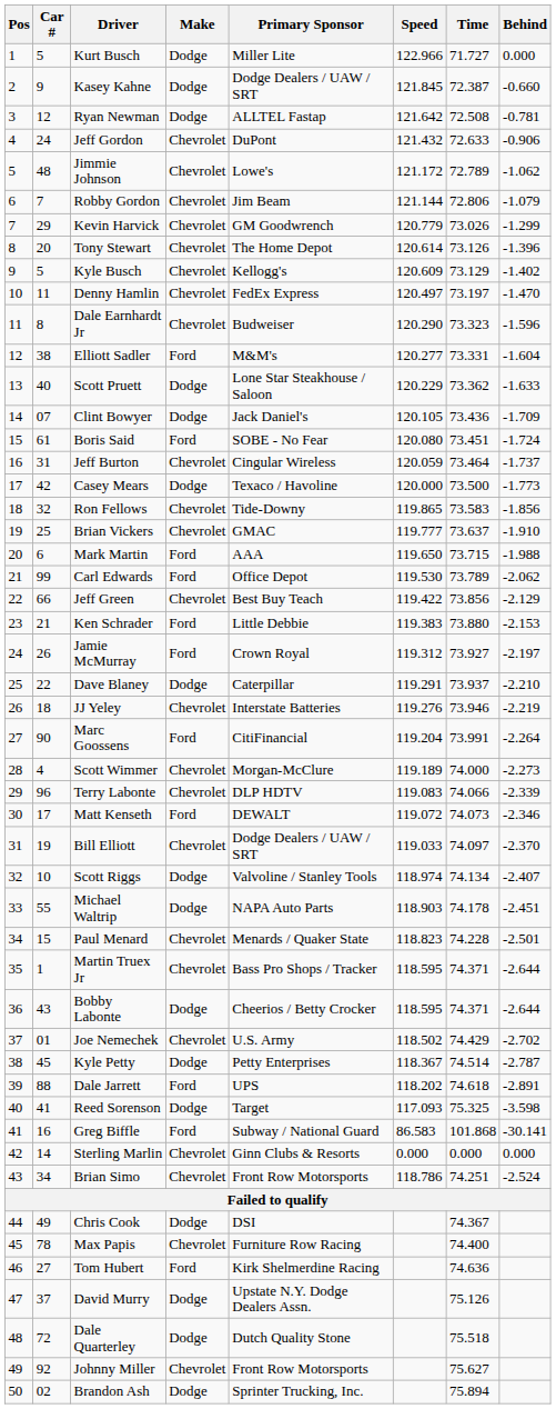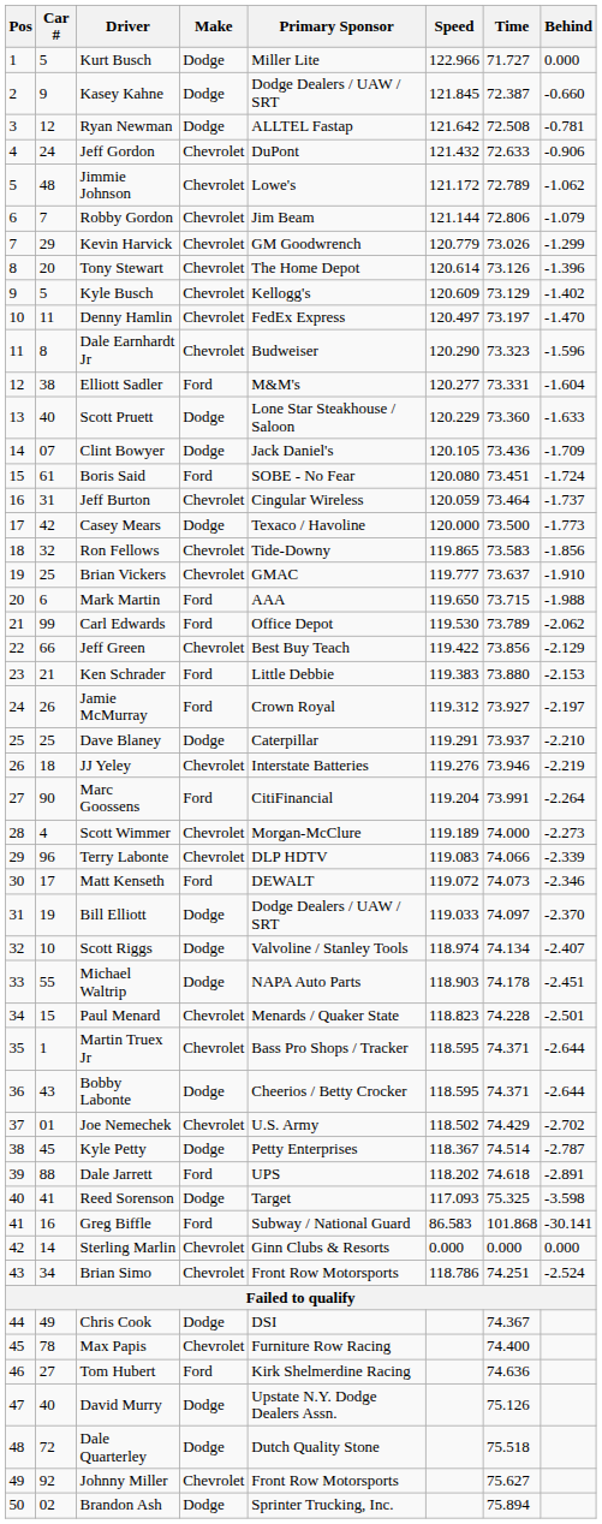 <table class="wikitable">
 <tr>
 <th colspan="1" rowspan="1">Pos</th>
 <th colspan="1" rowspan="1">Car #</th>
 <th colspan="1" rowspan="1">Driver</th>
 <th colspan="1" rowspan="1">Make</th>
 <th colspan="1" rowspan="1">Primary Sponsor</th>
 <th colspan="1" rowspan="1">Speed</th>
 <th colspan="1" rowspan="1">Time</th>
 <th colspan="1" rowspan="1">Behind</th>
 </tr>
 <tr>
 <td>1</td>
 <td>5</td>
 <td>Kurt Busch</td>
 <td>Dodge</td>
 <td>Miller Lite</td>
 <td>122.966</td>
 <td>71.727</td>
 <td>0.000</td>
 </tr>
 <tr>
 <td>2</td>
 <td>9</td>
 <td>Kasey Kahne</td>
 <td>Dodge</td>
 <td>Dodge Dealers / UAW / SRT</td>
 <td>121.845</td>
 <td>72.387</td>
 <td>-0.660</td>
 </tr>
 <tr>
 <td>3</td>
 <td>12</td>
 <td>Ryan Newman</td>
 <td>Dodge</td>
 <td>ALLTEL Fastap</td>
 <td>121.642</td>
 <td>72.508</td>
 <td>-0.781</td>
 </tr>
 <tr>
 <td>4</td>
 <td>24</td>
 <td>Jeff Gordon</td>
 <td>Chevrolet</td>
 <td>DuPont</td>
 <td>121.432</td>
 <td>72.633</td>
 <td>-0.906</td>
 </tr>
 <tr>
 <td>5</td>
 <td>48</td>
 <td>Jimmie Johnson</td>
 <td>Chevrolet</td>
 <td>Lowe's</td>
 <td>121.172</td>
 <td>72.789</td>
 <td>-1.062</td>
 </tr>
 <tr>
 <td>6</td>
 <td>7</td>
 <td>Robby Gordon</td>
 <td>Chevrolet</td>
 <td>Jim Beam</td>
 <td>121.144</td>
 <td>72.806</td>
 <td>-1.079</td>
 </tr>
 <tr>
 <td>7</td>
 <td>29</td>
 <td>Kevin Harvick</td>
 <td>Chevrolet</td>
 <td>GM Goodwrench</td>
 <td>120.779</td>
 <td>73.026</td>
 <td>-1.299</td>
 </tr>
 <tr>
 <td>8</td>
 <td>20</td>
 <td>Tony Stewart</td>
 <td>Chevrolet</td>
 <td>The Home Depot</td>
 <td>120.614</td>
 <td>73.126</td>
 <td>-1.396</td>
 </tr>
 <tr>
 <td>9</td>
 <td>5</td>
 <td>Kyle Busch</td>
 <td>Chevrolet</td>
 <td>Kellogg's</td>
 <td>120.609</td>
 <td>73.129</td>
 <td>-1.402</td>
 </tr>
 <tr>
 <td>10</td>
 <td>11</td>
 <td>Denny Hamlin</td>
 <td>Chevrolet</td>
 <td>FedEx Express</td>
 <td>120.497</td>
 <td>73.197</td>
 <td>-1.470</td>
 </tr>
 <tr>
 <td>11</td>
 <td>8</td>
 <td>Dale Earnhardt Jr</td>
 <td>Chevrolet</td>
 <td>Budweiser</td>
 <td>120.290</td>
 <td>73.323</td>
 <td>-1.596</td>
 </tr>
 <tr>
 <td>12</td>
 <td>38</td>
 <td>Elliott Sadler</td>
 <td>Ford</td>
 <td>M&M's</td>
 <td>120.277</td>
 <td>73.331</td>
 <td>-1.604</td>
 </tr>
 <tr>
 <td>13</td>
 <td>40</td>
 <td>Scott Pruett</td>
 <td>Dodge</td>
 <td>Lone Star Steakhouse / Saloon</td>
 <td>120.229</td>
-<td>73.362</td>
+<td>73.360</td>
 <td>-1.633</td>
 </tr>
 <tr>
 <td>14</td>
 <td>07</td>
 <td>Clint Bowyer</td>
 <td>Dodge</td>
 <td>Jack Daniel's</td>
 <td>120.105</td>
 <td>73.436</td>
 <td>-1.709</td>
 </tr>
 <tr>
 <td>15</td>
 <td>61</td>
 <td>Boris Said</td>
 <td>Ford</td>
 <td>SOBE - No Fear</td>
 <td>120.080</td>
 <td>73.451</td>
 <td>-1.724</td>
 </tr>
 <tr>
 <td>16</td>
 <td>31</td>
 <td>Jeff Burton</td>
 <td>Chevrolet</td>
 <td>Cingular Wireless</td>
 <td>120.059</td>
 <td>73.464</td>
 <td>-1.737</td>
 </tr>
 <tr>
 <td>17</td>
 <td>42</td>
 <td>Casey Mears</td>
 <td>Dodge</td>
 <td>Texaco / Havoline</td>
 <td>120.000</td>
 <td>73.500</td>
 <td>-1.773</td>
 </tr>
 <tr>
 <td>18</td>
 <td>32</td>
 <td>Ron Fellows</td>
 <td>Chevrolet</td>
 <td>Tide-Downy</td>
 <td>119.865</td>
 <td>73.583</td>
 <td>-1.856</td>
 </tr>
 <tr>
 <td>19</td>
 <td>25</td>
 <td>Brian Vickers</td>
 <td>Chevrolet</td>
 <td>GMAC</td>
 <td>119.777</td>
 <td>73.637</td>
 <td>-1.910</td>
 </tr>
 <tr>
 <td>20</td>
 <td>6</td>
 <td>Mark Martin</td>
 <td>Ford</td>
 <td>AAA</td>
 <td>119.650</td>
 <td>73.715</td>
 <td>-1.988</td>
 </tr>
 <tr>
 <td>21</td>
 <td>99</td>
 <td>Carl Edwards</td>
 <td>Ford</td>
 <td>Office Depot</td>
 <td>119.530</td>
 <td>73.789</td>
 <td>-2.062</td>
 </tr>
 <tr>
 <td>22</td>
 <td>66</td>
 <td>Jeff Green</td>
 <td>Chevrolet</td>
 <td>Best Buy Teach</td>
 <td>119.422</td>
 <td>73.856</td>
 <td>-2.129</td>
 </tr>
 <tr>
 <td>23</td>
 <td>21</td>
 <td>Ken Schrader</td>
 <td>Ford</td>
 <td>Little Debbie</td>
 <td>119.383</td>
 <td>73.880</td>
 <td>-2.153</td>
 </tr>
 <tr>
 <td>24</td>
 <td>26</td>
 <td>Jamie McMurray</td>
 <td>Ford</td>
 <td>Crown Royal</td>
 <td>119.312</td>
 <td>73.927</td>
 <td>-2.197</td>
 </tr>
 <tr>
 <td>25</td>
-<td>22</td>
+<td>25</td>
 <td>Dave Blaney</td>
 <td>Dodge</td>
 <td>Caterpillar</td>
 <td>119.291</td>
 <td>73.937</td>
 <td>-2.210</td>
 </tr>
 <tr>
 <td>26</td>
 <td>18</td>
 <td>JJ Yeley</td>
 <td>Chevrolet</td>
 <td>Interstate Batteries</td>
 <td>119.276</td>
 <td>73.946</td>
 <td>-2.219</td>
 </tr>
 <tr>
 <td>27</td>
 <td>90</td>
 <td>Marc Goossens</td>
 <td>Ford</td>
 <td>CitiFinancial</td>
 <td>119.204</td>
 <td>73.991</td>
 <td>-2.264</td>
 </tr>
 <tr>
 <td>28</td>
 <td>4</td>
 <td>Scott Wimmer</td>
 <td>Chevrolet</td>
 <td>Morgan-McClure</td>
 <td>119.189</td>
 <td>74.000</td>
 <td>-2.273</td>
 </tr>
 <tr>
 <td>29</td>
 <td>96</td>
 <td>Terry Labonte</td>
 <td>Chevrolet</td>
 <td>DLP HDTV</td>
 <td>119.083</td>
 <td>74.066</td>
 <td>-2.339</td>
 </tr>
 <tr>
 <td>30</td>
 <td>17</td>
 <td>Matt Kenseth</td>
 <td>Ford</td>
 <td>DEWALT</td>
 <td>119.072</td>
 <td>74.073</td>
 <td>-2.346</td>
 </tr>
 <tr>
 <td>31</td>
 <td>19</td>
 <td>Bill Elliott</td>
-<td>Chevrolet</td>
+<td>Dodge</td>
 <td>Dodge Dealers / UAW / SRT</td>
 <td>119.033</td>
 <td>74.097</td>
 <td>-2.370</td>
 </tr>
 <tr>
 <td>32</td>
 <td>10</td>
 <td>Scott Riggs</td>
 <td>Dodge</td>
 <td>Valvoline / Stanley Tools</td>
 <td>118.974</td>
 <td>74.134</td>
 <td>-2.407</td>
 </tr>
 <tr>
 <td>33</td>
 <td>55</td>
 <td>Michael Waltrip</td>
 <td>Dodge</td>
 <td>NAPA Auto Parts</td>
 <td>118.903</td>
 <td>74.178</td>
 <td>-2.451</td>
 </tr>
 <tr>
 <td>34</td>
 <td>15</td>
 <td>Paul Menard</td>
 <td>Chevrolet</td>
 <td>Menards / Quaker State</td>
 <td>118.823</td>
 <td>74.228</td>
 <td>-2.501</td>
 </tr>
 <tr>
 <td>35</td>
 <td>1</td>
 <td>Martin Truex Jr</td>
 <td>Chevrolet</td>
 <td>Bass Pro Shops / Tracker</td>
 <td>118.595</td>
 <td>74.371</td>
 <td>-2.644</td>
 </tr>
 <tr>
 <td>36</td>
 <td>43</td>
 <td>Bobby Labonte</td>
 <td>Dodge</td>
 <td>Cheerios / Betty Crocker</td>
 <td>118.595</td>
 <td>74.371</td>
 <td>-2.644</td>
 </tr>
 <tr>
 <td>37</td>
 <td>01</td>
 <td>Joe Nemechek</td>
 <td>Chevrolet</td>
 <td>U.S. Army</td>
 <td>118.502</td>
 <td>74.429</td>
 <td>-2.702</td>
 </tr>
 <tr>
 <td>38</td>
 <td>45</td>
 <td>Kyle Petty</td>
 <td>Dodge</td>
 <td>Petty Enterprises</td>
 <td>118.367</td>
 <td>74.514</td>
 <td>-2.787</td>
 </tr>
 <tr>
 <td>39</td>
 <td>88</td>
 <td>Dale Jarrett</td>
 <td>Ford</td>
 <td>UPS</td>
 <td>118.202</td>
 <td>74.618</td>
 <td>-2.891</td>
 </tr>
 <tr>
 <td>40</td>
 <td>41</td>
 <td>Reed Sorenson</td>
 <td>Dodge</td>
 <td>Target</td>
 <td>117.093</td>
 <td>75.325</td>
 <td>-3.598</td>
 </tr>
 <tr>
 <td>41</td>
 <td>16</td>
 <td>Greg Biffle</td>
 <td>Ford</td>
 <td>Subway / National Guard</td>
 <td>86.583</td>
 <td>101.868</td>
 <td>-30.141</td>
 </tr>
 <tr>
 <td>42</td>
 <td>14</td>
 <td>Sterling Marlin</td>
 <td>Chevrolet</td>
 <td>Ginn Clubs & Resorts</td>
 <td>0.000</td>
 <td>0.000</td>
 <td>0.000</td>
 </tr>
 <tr>
 <td>43</td>
 <td>34</td>
 <td>Brian Simo</td>
 <td>Chevrolet</td>
 <td>Front Row Motorsports</td>
 <td>118.786</td>
 <td>74.251</td>
 <td>-2.524</td>
 </tr>
 <tr>
 <th colspan="8">Failed to qualify</th>
 </tr>
 <tr>
 <td>44</td>
 <td>49</td>
 <td>Chris Cook</td>
 <td>Dodge</td>
 <td>DSI</td>
 <td></td>
 <td>74.367</td>
 <td></td>
 </tr>
 <tr>
 <td>45</td>
 <td>78</td>
 <td>Max Papis</td>
 <td>Chevrolet</td>
 <td>Furniture Row Racing</td>
 <td></td>
 <td>74.400</td>
 <td></td>
 </tr>
 <tr>
 <td>46</td>
 <td>27</td>
 <td>Tom Hubert</td>
 <td>Ford</td>
 <td>Kirk Shelmerdine Racing</td>
 <td></td>
 <td>74.636</td>
 <td></td>
 </tr>
 <tr>
 <td>47</td>
-<td>37</td>
+<td>40</td>
 <td>David Murry</td>
 <td>Dodge</td>
 <td>Upstate N.Y. Dodge Dealers Assn.</td>
 <td></td>
 <td>75.126</td>
 <td></td>
 </tr>
 <tr>
 <td>48</td>
 <td>72</td>
 <td>Dale Quarterley</td>
 <td>Dodge</td>
 <td>Dutch Quality Stone</td>
 <td></td>
 <td>75.518</td>
 <td></td>
 </tr>
 <tr>
 <td>49</td>
 <td>92</td>
 <td>Johnny Miller</td>
 <td>Chevrolet</td>
 <td>Front Row Motorsports</td>
 <td></td>
 <td>75.627</td>
 <td></td>
 </tr>
 <tr>
 <td>50</td>
 <td>02</td>
 <td>Brandon Ash</td>
 <td>Dodge</td>
 <td>Sprinter Trucking, Inc.</td>
 <td></td>
 <td>75.894</td>
 <td></td>
 </tr>
 </table>
